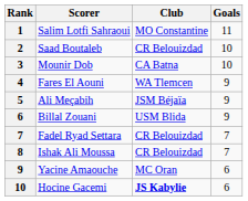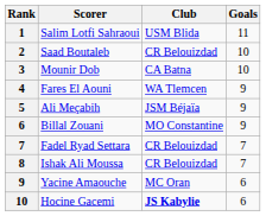 <table class="wikitable" style="text-align:center">
 <tr>
 <th>Rank</th>
 <th>Scorer</th>
 <th>Club</th>
 <th>Goals</th>
 </tr>
 <tr>
 <th>1</th>
 <td align="left"> <a href='#'>Salim Lotfi Sahraoui</a></td>
-<td align="left"><a href='#'>MO Constantine</a></td>
+<td align="left"><a href='#'>USM Blida</a></td>
 <td style="text-align:center;">11</td>
 </tr>
 <tr>
 <th>2</th>
 <td align="left"> <a href='#'>Saad Boutaleb</a></td>
 <td align="left"><a href='#'>CR Belouizdad</a></td>
 <td style="text-align:center;">10</td>
 </tr>
 <tr>
 <th>3</th>
 <td align="left"> <a href='#'>Mounir Dob</a></td>
 <td align="left"><a href='#'>CA Batna</a></td>
 <td style="text-align:center;">10</td>
 </tr>
 <tr>
 <th>4</th>
 <td align="left"> <a href='#'>Fares El Aouni</a></td>
 <td align="left"><a href='#'>WA Tlemcen</a></td>
 <td style="text-align:center;">9</td>
 </tr>
 <tr>
 <th>5</th>
 <td align="left"> <a href='#'>Ali Meçabih</a></td>
 <td align="left"><a href='#'>JSM Béjaïa</a></td>
 <td style="text-align:center;">9</td>
 </tr>
 <tr>
 <th>6</th>
 <td align="left"> <a href='#'>Billal Zouani</a></td>
-<td align="left"><a href='#'>USM Blida</a></td>
+<td align="left"><a href='#'>MO Constantine</a></td>
 <td style="text-align:center;">9</td>
 </tr>
 <tr>
 <th>7</th>
 <td align="left"> <a href='#'>Fadel Ryad Settara</a></td>
 <td align="left"><a href='#'>CR Belouizdad</a></td>
 <td style="text-align:center;">7</td>
 </tr>
 <tr>
 <th>8</th>
 <td align="left"> <a href='#'>Ishak Ali Moussa</a></td>
 <td align="left"><a href='#'>CR Belouizdad</a></td>
 <td style="text-align:center;">7</td>
 </tr>
 <tr>
 <th>9</th>
 <td align="left"> <a href='#'>Yacine Amaouche</a></td>
 <td align="left"><a href='#'>MC Oran</a></td>
 <td style="text-align:center;">6</td>
 </tr>
 <tr>
 <th>10</th>
 <td align="left"> <a href='#'>Hocine Gacemi</a></td>
 <td align="left"><strong><a href='#'>JS Kabylie</a></strong></td>
 <td style="text-align:center;">6</td>
 </tr>
 </table>
